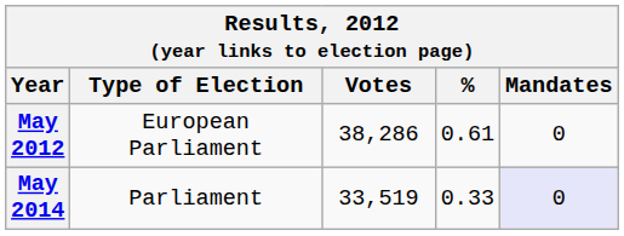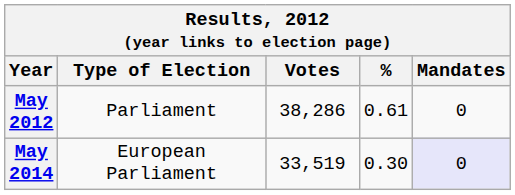 <table class="wikitable">
 <tr>
 <th colspan="9"><strong>Results, 2012<br><small>(year links to election page)</small></strong></th>
 </tr>
 <tr>
 <th style="width: 20px">Year</th>
 <th style="width:140px">Type of Election</th>
 <th style="width: 60px">Votes</th>
 <th style="width: 20px">%</th>
 <th style="width: 20px">Mandates</th>
 </tr>
 <tr>
 <th><a href='#'>May 2012</a></th>
-<td style="text-align:center">European Parliament</td>
+<td style="text-align:center">Parliament</td>
 <td style="text-align:center">38,286</td>
 <td style="text-align:center">0.61</td>
 <td style="text-align:center">0</td>
 </tr>
 <tr>
 <th><a href='#'>May 2014</a></th>
-<td style="text-align:center">Parliament</td>
+<td style="text-align:center">European Parliament</td>
 <td style="text-align:center">33,519</td>
-<td style="text-align:center">0.33</td>
+<td style="text-align:center">0.30</td>
 <td style="background: lavender; text-align:center">0</td>
 </tr>
 </table>
